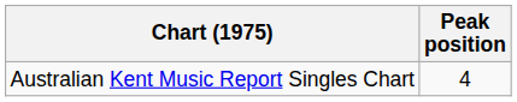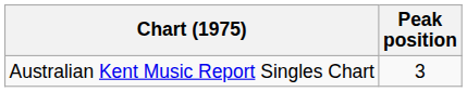 <table class="wikitable">
 <tr>
 <th>Chart (1975)</th>
 <th>Peak<br>position</th>
 </tr>
 <tr>
 <td>Australian <a href='#'>Kent Music Report</a> Singles Chart</td>
-<td align="center">4</td>
+<td align="center">3</td>
 </tr>
 </table>
